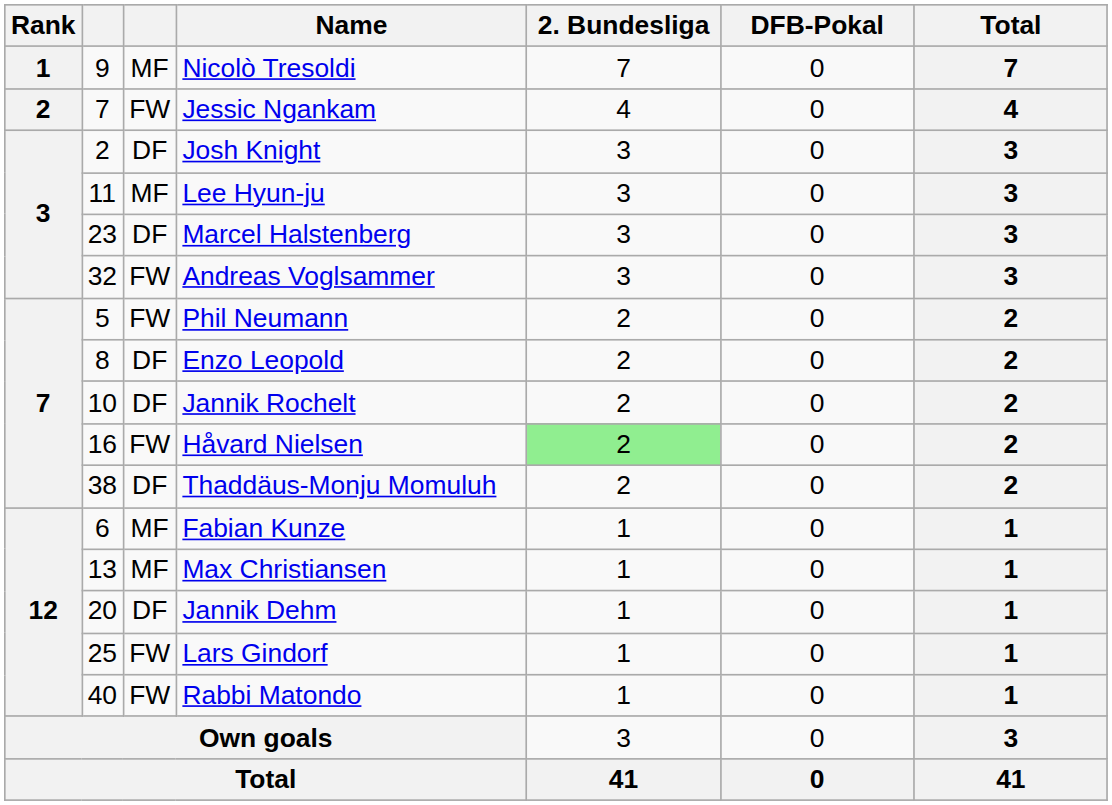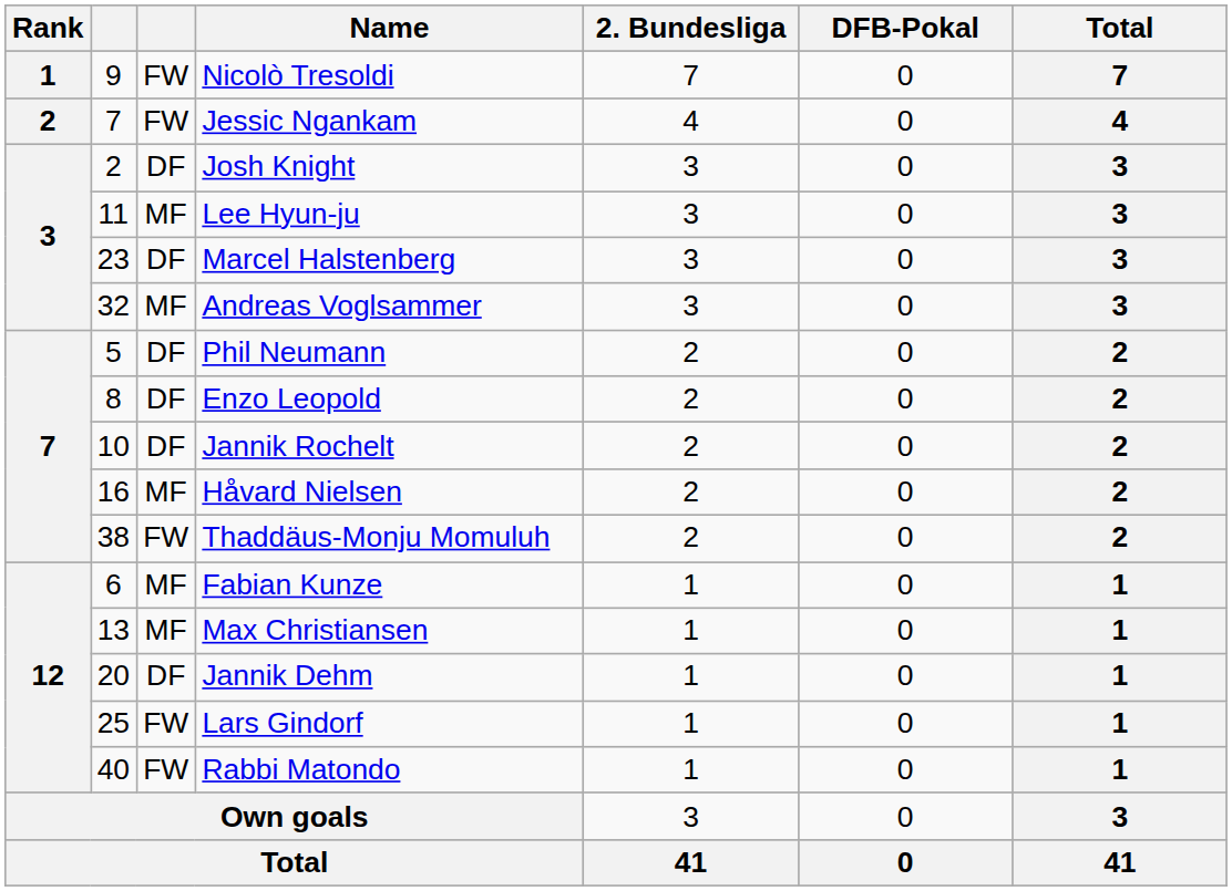 <table class="wikitable" style="text-align:center;">
 <tr>
 <th>Rank</th>
 <th width=15></th>
 <th width=15></th>
 <th width=205>Name</th>
 <th width=110>2. Bundesliga</th>
 <th width=110>DFB-Pokal</th>
 <th width=110>Total</th>
 </tr>
 <tr>
 <th>1</th>
 <td>9</td>
-<td>MF</td>
+<td>FW</td>
 <td align="left"> <a href='#'>Nicolò Tresoldi</a></td>
 <td>7</td>
 <td>0</td>
 <th>7</th>
 </tr>
 <tr>
 <th>2</th>
 <td>7</td>
 <td>FW</td>
 <td align="left"> <a href='#'>Jessic Ngankam</a></td>
 <td>4</td>
 <td>0</td>
 <th>4</th>
 </tr>
 <tr>
 <th rowspan=4>3</th>
 <td>2</td>
 <td>DF</td>
 <td align="left"> <a href='#'>Josh Knight</a></td>
 <td>3</td>
 <td>0</td>
 <th>3</th>
 </tr>
 <tr>
 <td>11</td>
 <td>MF</td>
 <td align="left"> <a href='#'>Lee Hyun-ju</a></td>
 <td>3</td>
 <td>0</td>
 <th>3</th>
 </tr>
 <tr>
 <td>23</td>
 <td>DF</td>
 <td align="left"> <a href='#'>Marcel Halstenberg</a></td>
 <td>3</td>
 <td>0</td>
 <th>3</th>
 </tr>
 <tr>
 <td>32</td>
-<td>FW</td>
+<td>MF</td>
 <td align="left"> <a href='#'>Andreas Voglsammer</a></td>
 <td>3</td>
 <td>0</td>
 <th>3</th>
 </tr>
 <tr>
 <th rowspan=5>7</th>
 <td>5</td>
-<td>FW</td>
+<td>DF</td>
 <td align="left"> <a href='#'>Phil Neumann</a></td>
 <td>2</td>
 <td>0</td>
 <th>2</th>
 </tr>
 <tr>
 <td>8</td>
 <td>DF</td>
 <td align="left"> <a href='#'>Enzo Leopold</a></td>
 <td>2</td>
 <td>0</td>
 <th>2</th>
 </tr>
 <tr>
 <td>10</td>
 <td>DF</td>
 <td align="left"> <a href='#'>Jannik Rochelt</a></td>
 <td>2</td>
 <td>0</td>
 <th>2</th>
 </tr>
 <tr>
 <td>16</td>
-<td>FW</td>
+<td>MF</td>
 <td align="left"> <a href='#'>Håvard Nielsen</a></td>
-<td style="background: lightgreen;">2</td>
+<td>2</td>
 <td>0</td>
 <th>2</th>
 </tr>
 <tr>
 <td>38</td>
-<td>DF</td>
+<td>FW</td>
 <td align="left"> <a href='#'>Thaddäus-Monju Momuluh</a></td>
 <td>2</td>
 <td>0</td>
 <th>2</th>
 </tr>
 <tr>
 <th rowspan=5>12</th>
 <td>6</td>
 <td>MF</td>
 <td align="left"> <a href='#'>Fabian Kunze</a></td>
 <td>1</td>
 <td>0</td>
 <th>1</th>
 </tr>
 <tr>
 <td>13</td>
 <td>MF</td>
 <td align="left"> <a href='#'>Max Christiansen</a></td>
 <td>1</td>
 <td>0</td>
 <th>1</th>
 </tr>
 <tr>
 <td>20</td>
 <td>DF</td>
 <td align="left"> <a href='#'>Jannik Dehm</a></td>
 <td>1</td>
 <td>0</td>
 <th>1</th>
 </tr>
 <tr>
 <td>25</td>
 <td>FW</td>
 <td align="left"> <a href='#'>Lars Gindorf</a></td>
 <td>1</td>
 <td>0</td>
 <th>1</th>
 </tr>
 <tr>
 <td>40</td>
 <td>FW</td>
 <td align="left"> <a href='#'>Rabbi Matondo</a></td>
 <td>1</td>
 <td>0</td>
 <th>1</th>
 </tr>
 <tr>
 <th colspan=4>Own goals</th>
 <td>3</td>
 <td>0</td>
 <th>3</th>
 </tr>
 <tr>
 <th colspan=4>Total</th>
 <th>41</th>
 <th>0</th>
 <th>41</th>
 </tr>
 </table>
